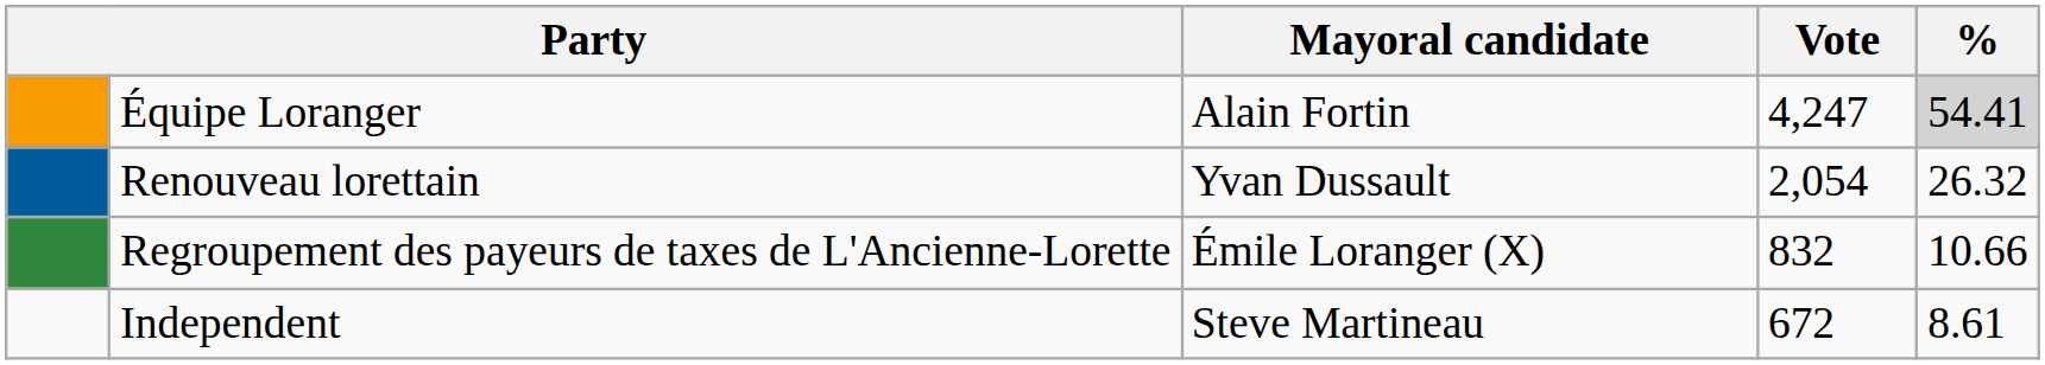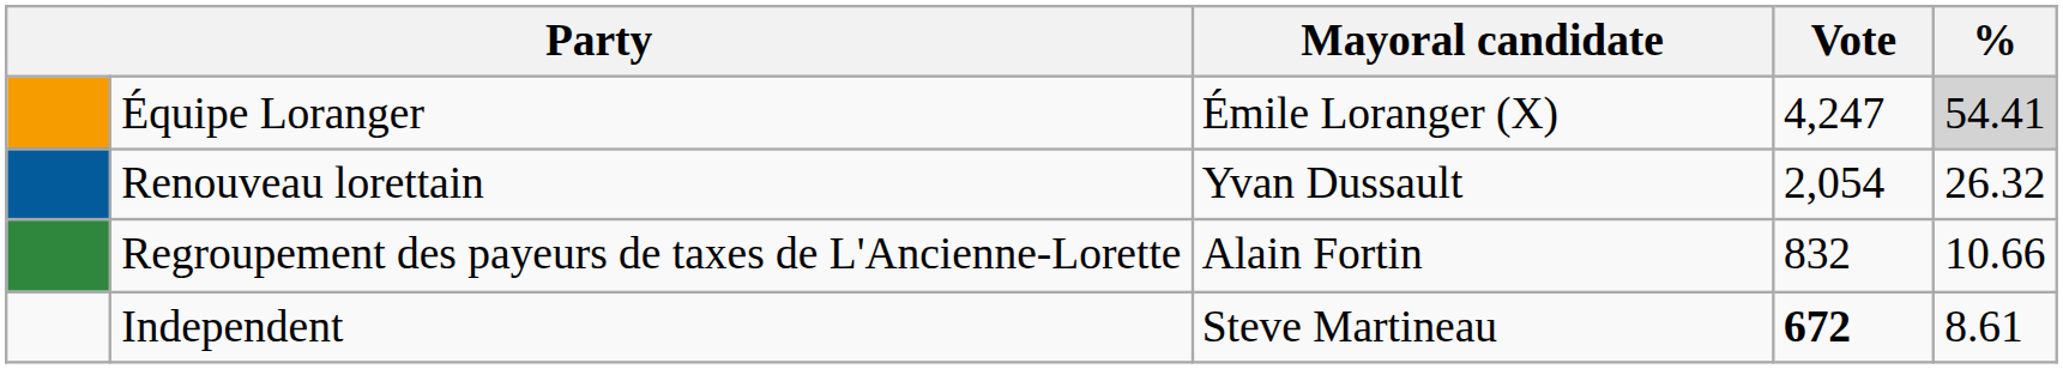 <table class="wikitable">
 <tr>
 <th bgcolor="#DDDDFF" width="230px" colspan="2">Party</th>
 <th bgcolor="#DDDDFF" width="200px">Mayoral candidate</th>
 <th bgcolor="#DDDDFF" width="50px">Vote</th>
 <th bgcolor="#DDDDFF" width="30px">%</th>
 </tr>
 <tr>
 <td bgcolor=#F69C00 width="30px"> </td>
 <td>Équipe Loranger</td>
-<td>Alain Fortin</td>
+<td>Émile Loranger (X)</td>
 <td>4,247</td>
 <td style="background: lightgrey;">54.41</td>
 </tr>
 <tr>
 <td bgcolor=#035B9B width="30px"> </td>
 <td>Renouveau lorettain</td>
 <td>Yvan Dussault</td>
 <td>2,054</td>
 <td>26.32</td>
 </tr>
 <tr>
 <td bgcolor=#2F873E width="30px"> </td>
 <td>Regroupement des payeurs de taxes de L'Ancienne-Lorette</td>
-<td>Émile Loranger (X)</td>
+<td>Alain Fortin</td>
 <td>832</td>
 <td>10.66</td>
 </tr>
 <tr>
 <td> </td>
 <td>Independent</td>
 <td>Steve Martineau</td>
-<td>672</td>
+<td><strong>672</strong></td>
 <td>8.61</td>
 </tr>
 </table>
